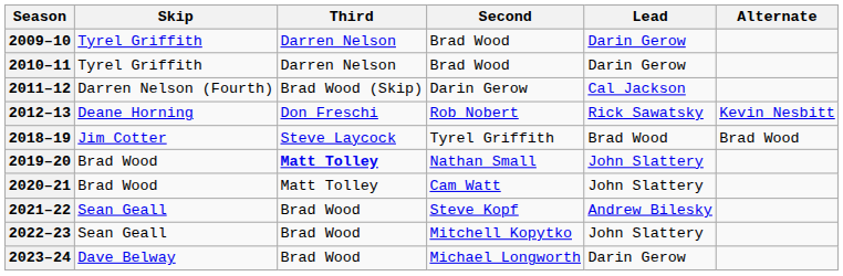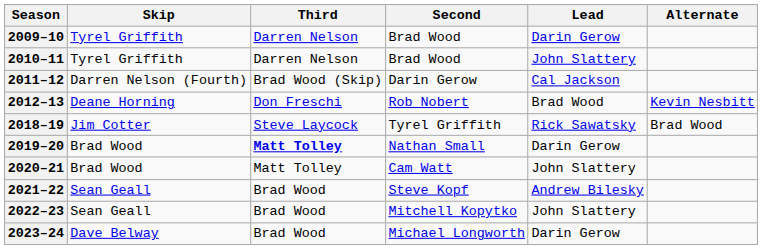 <table class="wikitable">
 <tr>
 <th scope="col">Season</th>
 <th scope="col">Skip</th>
 <th scope="col">Third</th>
 <th scope="col">Second</th>
 <th scope="col">Lead</th>
 <th scope="row">Alternate</th>
 </tr>
 <tr>
 <th scope="row">2009–10</th>
 <td><a href='#'>Tyrel Griffith</a></td>
 <td><a href='#'>Darren Nelson</a></td>
 <td>Brad Wood</td>
 <td><a href='#'>Darin Gerow</a></td>
 <td></td>
 </tr>
 <tr>
 <th scope="row">2010–11</th>
 <td>Tyrel Griffith</td>
 <td>Darren Nelson</td>
 <td>Brad Wood</td>
-<td>Darin Gerow</td>
+<td><a href='#'>John Slattery</a></td>
 <td></td>
 </tr>
 <tr>
 <th scope="row">2011–12</th>
 <td>Darren Nelson (Fourth)</td>
 <td>Brad Wood (Skip)</td>
 <td>Darin Gerow</td>
 <td><a href='#'>Cal Jackson</a></td>
 <td></td>
 </tr>
 <tr>
 <th scope="row">2012–13</th>
 <td><a href='#'>Deane Horning</a></td>
 <td><a href='#'>Don Freschi</a></td>
 <td><a href='#'>Rob Nobert</a></td>
-<td><a href='#'>Rick Sawatsky</a></td>
+<td>Brad Wood</td>
 <td><a href='#'>Kevin Nesbitt</a></td>
 </tr>
 <tr>
 <th scope="row">2018–19</th>
 <td><a href='#'>Jim Cotter</a></td>
 <td><a href='#'>Steve Laycock</a></td>
 <td>Tyrel Griffith</td>
-<td>Brad Wood</td>
+<td><a href='#'>Rick Sawatsky</a></td>
 <td>Brad Wood</td>
 </tr>
 <tr>
 <th scope="row">2019–20</th>
 <td>Brad Wood</td>
 <td><strong><a href='#'>Matt Tolley</a></strong></td>
 <td><a href='#'>Nathan Small</a></td>
-<td><a href='#'>John Slattery</a></td>
+<td>Darin Gerow</td>
 <td></td>
 </tr>
 <tr>
 <th scope="row">2020–21</th>
 <td>Brad Wood</td>
 <td>Matt Tolley</td>
 <td><a href='#'>Cam Watt</a></td>
 <td>John Slattery</td>
 <td></td>
 </tr>
 <tr>
 <th scope="row">2021–22</th>
 <td><a href='#'>Sean Geall</a></td>
 <td>Brad Wood</td>
 <td><a href='#'>Steve Kopf</a></td>
 <td><a href='#'>Andrew Bilesky</a></td>
 <td></td>
 </tr>
 <tr>
 <th scope="row">2022–23</th>
 <td>Sean Geall</td>
 <td>Brad Wood</td>
 <td><a href='#'>Mitchell Kopytko</a></td>
 <td>John Slattery</td>
 <td></td>
 </tr>
 <tr>
 <th scope="row">2023–24</th>
 <td><a href='#'>Dave Belway</a></td>
 <td>Brad Wood</td>
 <td><a href='#'>Michael Longworth</a></td>
 <td>Darin Gerow</td>
 <td></td>
 </tr>
 </table>
